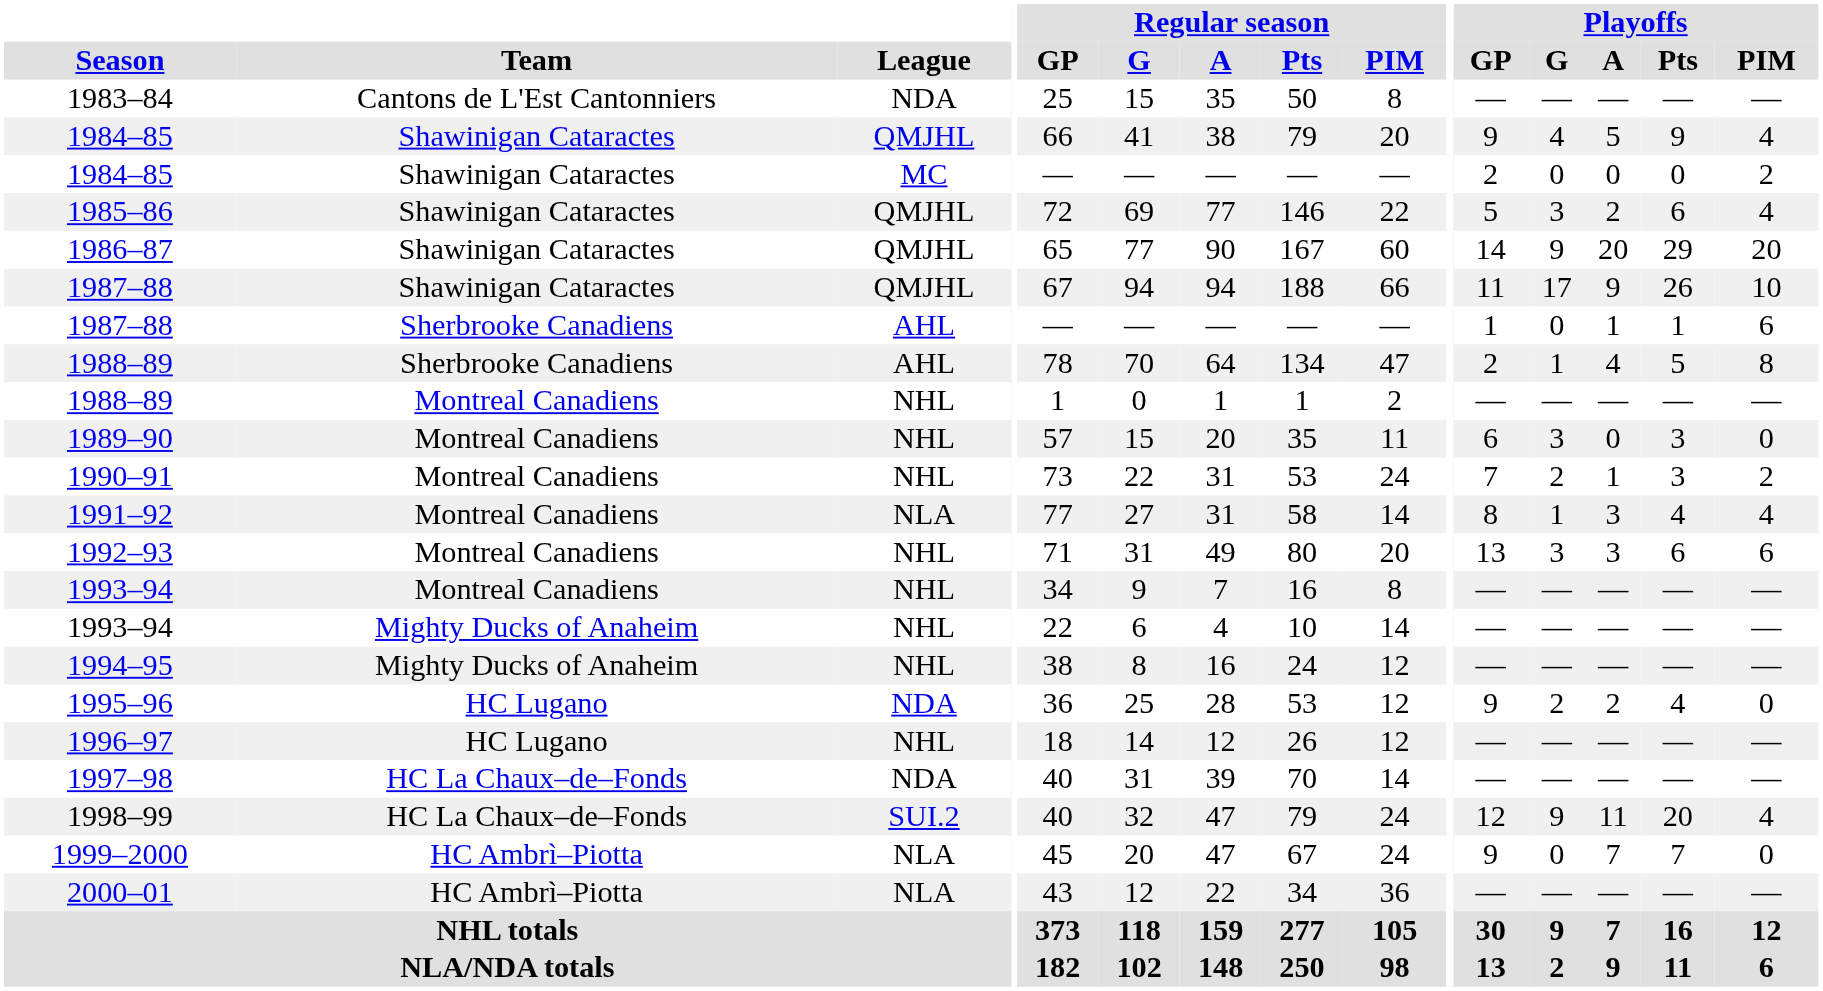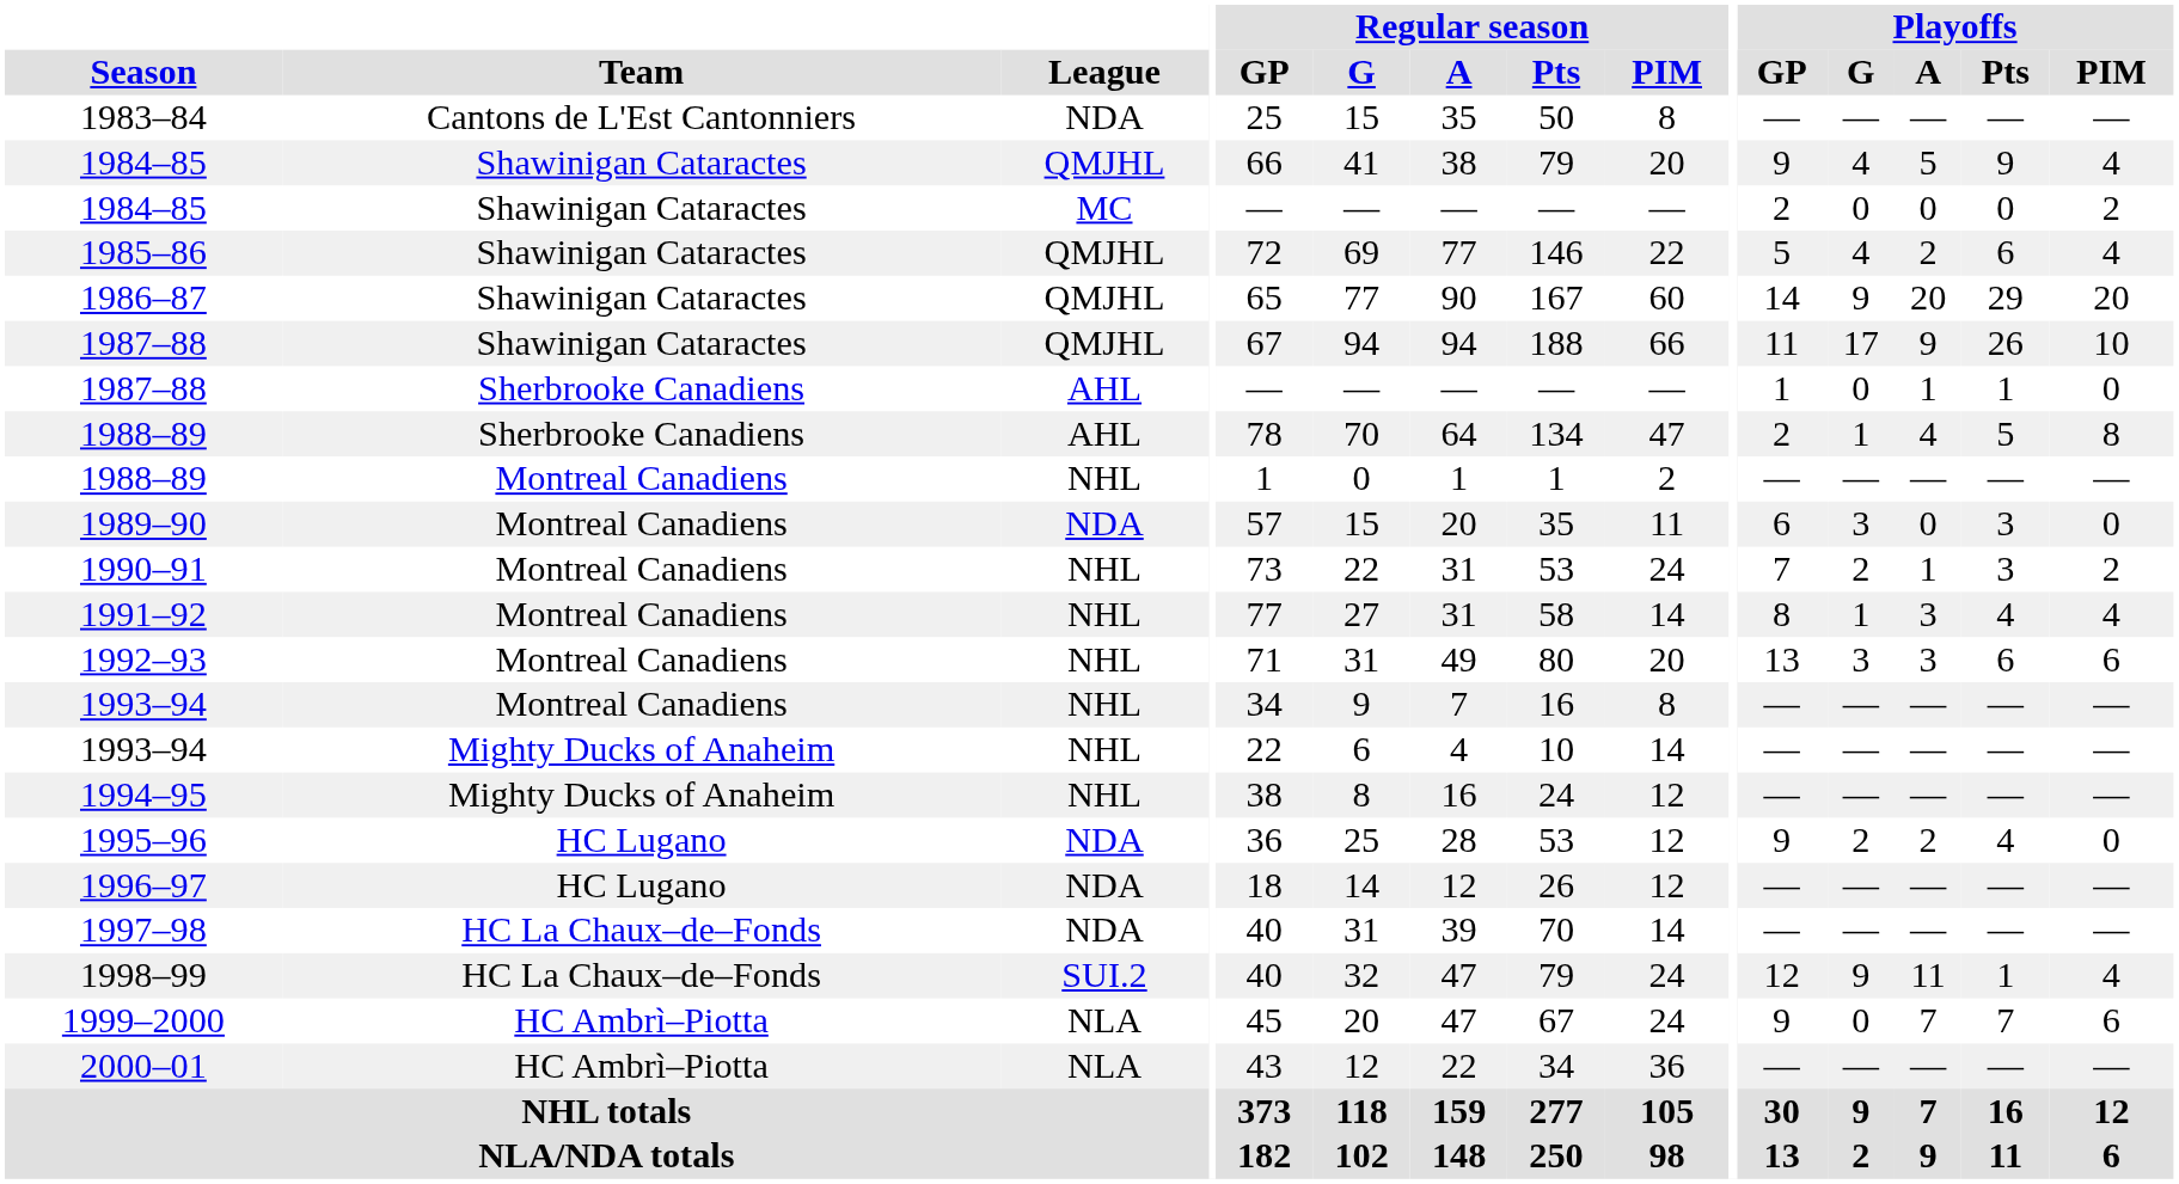 <table border="0" cellpadding="1" cellspacing="0" style="text-align:center; width:60em">
 <tr bgcolor="#e0e0e0">
 <th colspan="3"  bgcolor="#ffffff"></th>
 <th rowspan="99" bgcolor="#ffffff"></th>
 <th colspan="5"><a href='#'>Regular season</a></th>
 <th rowspan="99" bgcolor="#ffffff"></th>
 <th colspan="5"><a href='#'>Playoffs</a></th>
 </tr>
 <tr bgcolor="#e0e0e0">
 <th><a href='#'>Season</a></th>
 <th>Team</th>
 <th>League</th>
 <th>GP</th>
 <th><a href='#'>G</a></th>
 <th><a href='#'>A</a></th>
 <th><a href='#'>Pts</a></th>
 <th><a href='#'>PIM</a></th>
 <th>GP</th>
 <th>G</th>
 <th>A</th>
 <th>Pts</th>
 <th>PIM</th>
 </tr>
 <tr>
 <td>1983–84</td>
 <td>Cantons de L'Est Cantonniers</td>
 <td>NDA</td>
 <td>25</td>
 <td>15</td>
 <td>35</td>
 <td>50</td>
 <td>8</td>
 <td>—</td>
 <td>—</td>
 <td>—</td>
 <td>—</td>
 <td>—</td>
 </tr>
 <tr bgcolor="#f0f0f0">
 <td><a href='#'>1984–85</a></td>
 <td><a href='#'>Shawinigan Cataractes</a></td>
 <td><a href='#'>QMJHL</a></td>
 <td>66</td>
 <td>41</td>
 <td>38</td>
 <td>79</td>
 <td>20</td>
 <td>9</td>
 <td>4</td>
 <td>5</td>
 <td>9</td>
 <td>4</td>
 </tr>
 <tr>
 <td><a href='#'>1984–85</a></td>
 <td>Shawinigan Cataractes</td>
 <td><a href='#'>MC</a></td>
 <td>—</td>
 <td>—</td>
 <td>—</td>
 <td>—</td>
 <td>—</td>
 <td>2</td>
 <td>0</td>
 <td>0</td>
 <td>0</td>
 <td>2</td>
 </tr>
 <tr bgcolor="#f0f0f0">
 <td><a href='#'>1985–86</a></td>
 <td>Shawinigan Cataractes</td>
 <td>QMJHL</td>
 <td>72</td>
 <td>69</td>
 <td>77</td>
 <td>146</td>
 <td>22</td>
 <td>5</td>
-<td>3</td>
+<td>4</td>
 <td>2</td>
 <td>6</td>
 <td>4</td>
 </tr>
 <tr>
 <td><a href='#'>1986–87</a></td>
 <td>Shawinigan Cataractes</td>
 <td>QMJHL</td>
 <td>65</td>
 <td>77</td>
 <td>90</td>
 <td>167</td>
 <td>60</td>
 <td>14</td>
 <td>9</td>
 <td>20</td>
 <td>29</td>
 <td>20</td>
 </tr>
 <tr bgcolor="#f0f0f0">
 <td><a href='#'>1987–88</a></td>
 <td>Shawinigan Cataractes</td>
 <td>QMJHL</td>
 <td>67</td>
 <td>94</td>
 <td>94</td>
 <td>188</td>
 <td>66</td>
 <td>11</td>
 <td>17</td>
 <td>9</td>
 <td>26</td>
 <td>10</td>
 </tr>
 <tr>
 <td><a href='#'>1987–88</a></td>
 <td><a href='#'>Sherbrooke Canadiens</a></td>
 <td><a href='#'>AHL</a></td>
 <td>—</td>
 <td>—</td>
 <td>—</td>
 <td>—</td>
 <td>—</td>
 <td>1</td>
 <td>0</td>
 <td>1</td>
 <td>1</td>
-<td>6</td>
+<td>0</td>
 </tr>
 <tr bgcolor="#f0f0f0">
 <td><a href='#'>1988–89</a></td>
 <td>Sherbrooke Canadiens</td>
 <td>AHL</td>
 <td>78</td>
 <td>70</td>
 <td>64</td>
 <td>134</td>
 <td>47</td>
 <td>2</td>
 <td>1</td>
 <td>4</td>
 <td>5</td>
 <td>8</td>
 </tr>
 <tr>
 <td><a href='#'>1988–89</a></td>
 <td><a href='#'>Montreal Canadiens</a></td>
 <td>NHL</td>
 <td>1</td>
 <td>0</td>
 <td>1</td>
 <td>1</td>
 <td>2</td>
 <td>—</td>
 <td>—</td>
 <td>—</td>
 <td>—</td>
 <td>—</td>
 </tr>
 <tr bgcolor="#f0f0f0">
 <td><a href='#'>1989–90</a></td>
 <td>Montreal Canadiens</td>
-<td>NHL</td>
+<td><a href='#'>NDA</a></td>
 <td>57</td>
 <td>15</td>
 <td>20</td>
 <td>35</td>
 <td>11</td>
 <td>6</td>
 <td>3</td>
 <td>0</td>
 <td>3</td>
 <td>0</td>
 </tr>
 <tr>
 <td><a href='#'>1990–91</a></td>
 <td>Montreal Canadiens</td>
 <td>NHL</td>
 <td>73</td>
 <td>22</td>
 <td>31</td>
 <td>53</td>
 <td>24</td>
 <td>7</td>
 <td>2</td>
 <td>1</td>
 <td>3</td>
 <td>2</td>
 </tr>
 <tr bgcolor="#f0f0f0">
 <td><a href='#'>1991–92</a></td>
 <td>Montreal Canadiens</td>
-<td>NLA</td>
+<td>NHL</td>
 <td>77</td>
 <td>27</td>
 <td>31</td>
 <td>58</td>
 <td>14</td>
 <td>8</td>
 <td>1</td>
 <td>3</td>
 <td>4</td>
 <td>4</td>
 </tr>
 <tr>
 <td><a href='#'>1992–93</a></td>
 <td>Montreal Canadiens</td>
 <td>NHL</td>
 <td>71</td>
 <td>31</td>
 <td>49</td>
 <td>80</td>
 <td>20</td>
 <td>13</td>
 <td>3</td>
 <td>3</td>
 <td>6</td>
 <td>6</td>
 </tr>
 <tr bgcolor="#f0f0f0">
 <td><a href='#'>1993–94</a></td>
 <td>Montreal Canadiens</td>
 <td>NHL</td>
 <td>34</td>
 <td>9</td>
 <td>7</td>
 <td>16</td>
 <td>8</td>
 <td>—</td>
 <td>—</td>
 <td>—</td>
 <td>—</td>
 <td>—</td>
 </tr>
 <tr>
 <td>1993–94</td>
 <td><a href='#'>Mighty Ducks of Anaheim</a></td>
 <td>NHL</td>
 <td>22</td>
 <td>6</td>
 <td>4</td>
 <td>10</td>
 <td>14</td>
 <td>—</td>
 <td>—</td>
 <td>—</td>
 <td>—</td>
 <td>—</td>
 </tr>
 <tr bgcolor="#f0f0f0">
 <td><a href='#'>1994–95</a></td>
 <td>Mighty Ducks of Anaheim</td>
 <td>NHL</td>
 <td>38</td>
 <td>8</td>
 <td>16</td>
 <td>24</td>
 <td>12</td>
 <td>—</td>
 <td>—</td>
 <td>—</td>
 <td>—</td>
 <td>—</td>
 </tr>
 <tr>
 <td><a href='#'>1995–96</a></td>
 <td><a href='#'>HC Lugano</a></td>
 <td><a href='#'>NDA</a></td>
 <td>36</td>
 <td>25</td>
 <td>28</td>
 <td>53</td>
 <td>12</td>
 <td>9</td>
 <td>2</td>
 <td>2</td>
 <td>4</td>
 <td>0</td>
 </tr>
 <tr bgcolor="#f0f0f0">
 <td><a href='#'>1996–97</a></td>
 <td>HC Lugano</td>
-<td>NHL</td>
+<td>NDA</td>
 <td>18</td>
 <td>14</td>
 <td>12</td>
 <td>26</td>
 <td>12</td>
 <td>—</td>
 <td>—</td>
 <td>—</td>
 <td>—</td>
 <td>—</td>
 </tr>
 <tr>
 <td><a href='#'>1997–98</a></td>
 <td><a href='#'>HC La Chaux–de–Fonds</a></td>
 <td>NDA</td>
 <td>40</td>
 <td>31</td>
 <td>39</td>
 <td>70</td>
 <td>14</td>
 <td>—</td>
 <td>—</td>
 <td>—</td>
 <td>—</td>
 <td>—</td>
 </tr>
 <tr bgcolor="#f0f0f0">
 <td>1998–99</td>
 <td>HC La Chaux–de–Fonds</td>
 <td><a href='#'>SUI.2</a></td>
 <td>40</td>
 <td>32</td>
 <td>47</td>
 <td>79</td>
 <td>24</td>
 <td>12</td>
 <td>9</td>
 <td>11</td>
-<td>20</td>
+<td>1</td>
 <td>4</td>
 </tr>
 <tr>
 <td><a href='#'>1999–2000</a></td>
 <td><a href='#'>HC Ambrì–Piotta</a></td>
 <td>NLA</td>
 <td>45</td>
 <td>20</td>
 <td>47</td>
 <td>67</td>
 <td>24</td>
 <td>9</td>
 <td>0</td>
 <td>7</td>
 <td>7</td>
-<td>0</td>
+<td>6</td>
 </tr>
 <tr bgcolor="#f0f0f0">
 <td><a href='#'>2000–01</a></td>
 <td>HC Ambrì–Piotta</td>
 <td>NLA</td>
 <td>43</td>
 <td>12</td>
 <td>22</td>
 <td>34</td>
 <td>36</td>
 <td>—</td>
 <td>—</td>
 <td>—</td>
 <td>—</td>
 <td>—</td>
 </tr>
 <tr bgcolor="#e0e0e0">
 <th colspan=3>NHL totals</th>
 <th>373</th>
 <th>118</th>
 <th>159</th>
 <th>277</th>
 <th>105</th>
 <th>30</th>
 <th>9</th>
 <th>7</th>
 <th>16</th>
 <th>12</th>
 </tr>
 <tr bgcolor="#e0e0e0">
 <th colspan=3>NLA/NDA totals</th>
 <th>182</th>
 <th>102</th>
 <th>148</th>
 <th>250</th>
 <th>98</th>
 <th>13</th>
 <th>2</th>
 <th>9</th>
 <th>11</th>
 <th>6</th>
 </tr>
 </table>
